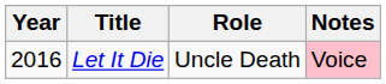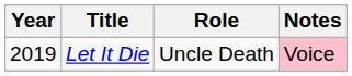 <table class="wikitable sortable">
 <tr>
 <th>Year</th>
 <th>Title</th>
 <th>Role</th>
 <th class="unsortable">Notes</th>
 </tr>
 <tr>
-<td>2016</td>
+<td>2019</td>
 <td><em><a href='#'>Let It Die</a></em></td>
 <td>Uncle Death</td>
 <td style="background: pink;">Voice</td>
 </tr>
 </table>
